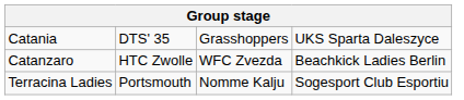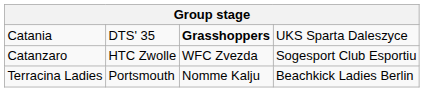 <table class="wikitable">
 <tr>
 <th colspan=4>Group stage</th>
 </tr>
 <tr>
 <td> Catania</td>
 <td> DTS' 35</td>
-<td> Grasshoppers</td>
+<td><strong> Grasshoppers</strong></td>
 <td> UKS Sparta Daleszyce</td>
 </tr>
 <tr>
 <td> Catanzaro</td>
 <td> HTC Zwolle</td>
 <td> WFC Zvezda</td>
-<td> Beachkick Ladies Berlin</td>
+<td> Sogesport Club Esportiu</td>
 </tr>
 <tr>
 <td> Terracina Ladies</td>
 <td> Portsmouth</td>
 <td> Nomme Kalju</td>
-<td> Sogesport Club Esportiu</td>
+<td> Beachkick Ladies Berlin</td>
 </tr>
 </table>
